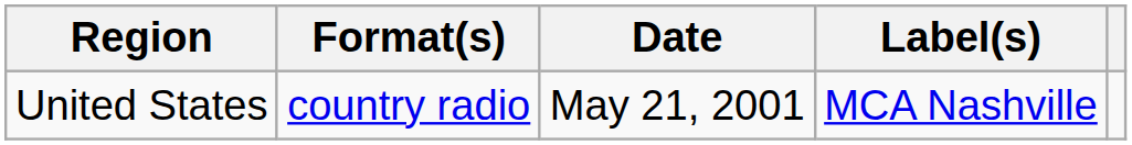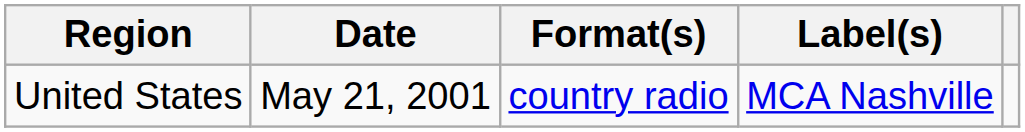 <table class="wikitable">
 <tr>
 <th>Region</th>
+<th>Date</th>
 <th>Format(s)</th>
-<th>Date</th>
 <th>Label(s)</th>
 <th></th>
 </tr>
 <tr>
 <td>United States</td>
+<td>May 21, 2001</td>
 <td><a href='#'>country radio</a></td>
-<td>May 21, 2001</td>
 <td><a href='#'>MCA Nashville</a></td>
 <td></td>
 </tr>
 </table>
